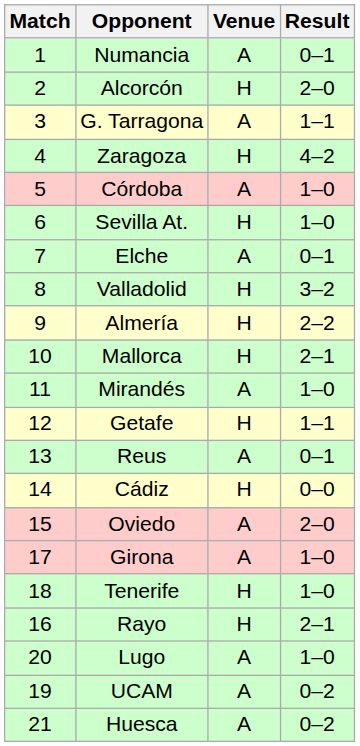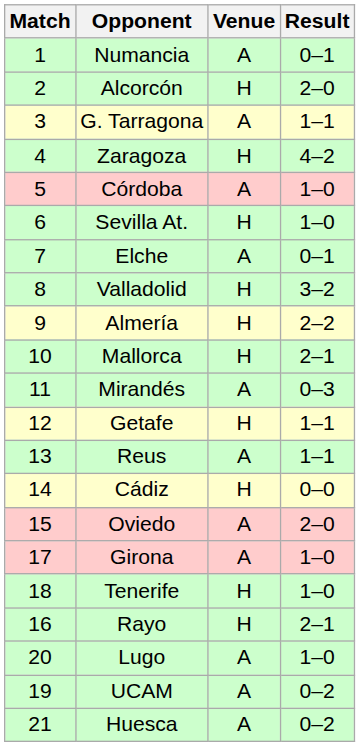 <table class="wikitable" style="text-align:center;float:left;margin-right:1em;">
 <tr>
 <th>Match</th>
 <th>Opponent</th>
 <th>Venue</th>
 <th>Result</th>
 </tr>
 <tr bgcolor= CCFFCC>
 <td>1</td>
 <td>Numancia</td>
 <td>A</td>
 <td>0–1</td>
 </tr>
 <tr bgcolor= CCFFCC>
 <td>2</td>
 <td>Alcorcón</td>
 <td>H</td>
 <td>2–0</td>
 </tr>
 <tr bgcolor= FFFFCC>
 <td>3</td>
 <td>G. Tarragona</td>
 <td>A</td>
 <td>1–1</td>
 </tr>
 <tr bgcolor= CCFFCC>
 <td>4</td>
 <td>Zaragoza</td>
 <td>H</td>
 <td>4–2</td>
 </tr>
 <tr bgcolor= FFCCCC>
 <td>5</td>
 <td>Córdoba</td>
 <td>A</td>
 <td>1–0</td>
 </tr>
 <tr bgcolor= CCFFCC>
 <td>6</td>
 <td>Sevilla At.</td>
 <td>H</td>
 <td>1–0</td>
 </tr>
 <tr bgcolor= CCFFCC>
 <td>7</td>
 <td>Elche</td>
 <td>A</td>
 <td>0–1</td>
 </tr>
 <tr bgcolor= CCFFCC>
 <td>8</td>
 <td>Valladolid</td>
 <td>H</td>
 <td>3–2</td>
 </tr>
 <tr bgcolor= FFFFCC>
 <td>9</td>
 <td>Almería</td>
 <td>H</td>
 <td>2–2</td>
 </tr>
 <tr bgcolor= CCFFCC>
 <td>10</td>
 <td>Mallorca</td>
 <td>H</td>
 <td>2–1</td>
 </tr>
 <tr bgcolor= CCFFCC>
 <td>11</td>
 <td>Mirandés</td>
 <td>A</td>
-<td>1–0</td>
+<td>0–3</td>
 </tr>
 <tr bgcolor= FFFFCC>
 <td>12</td>
 <td>Getafe</td>
 <td>H</td>
 <td>1–1</td>
 </tr>
 <tr bgcolor= CCFFCC>
 <td>13</td>
 <td>Reus</td>
 <td>A</td>
-<td>0–1</td>
+<td>1–1</td>
 </tr>
 <tr bgcolor= FFFFCC>
 <td>14</td>
 <td>Cádiz</td>
 <td>H</td>
 <td>0–0</td>
 </tr>
 <tr bgcolor= FFCCCC>
 <td>15</td>
 <td>Oviedo</td>
 <td>A</td>
 <td>2–0</td>
 </tr>
 <tr bgcolor= FFCCCC>
 <td>17</td>
 <td>Girona</td>
 <td>A</td>
 <td>1–0</td>
 </tr>
 <tr bgcolor= CCFFCC>
 <td>18</td>
 <td>Tenerife</td>
 <td>H</td>
 <td>1–0</td>
 </tr>
 <tr bgcolor= CCFFCC>
 <td>16</td>
 <td>Rayo</td>
 <td>H</td>
 <td>2–1</td>
 </tr>
 <tr bgcolor= CCFFCC>
 <td>20</td>
 <td>Lugo</td>
 <td>A</td>
 <td>1–0</td>
 </tr>
 <tr bgcolor= CCFFCC>
 <td>19</td>
 <td>UCAM</td>
 <td>A</td>
 <td>0–2</td>
 </tr>
 <tr bgcolor= CCFFCC>
 <td>21</td>
 <td>Huesca</td>
 <td>A</td>
 <td>0–2</td>
 </tr>
 </table>
